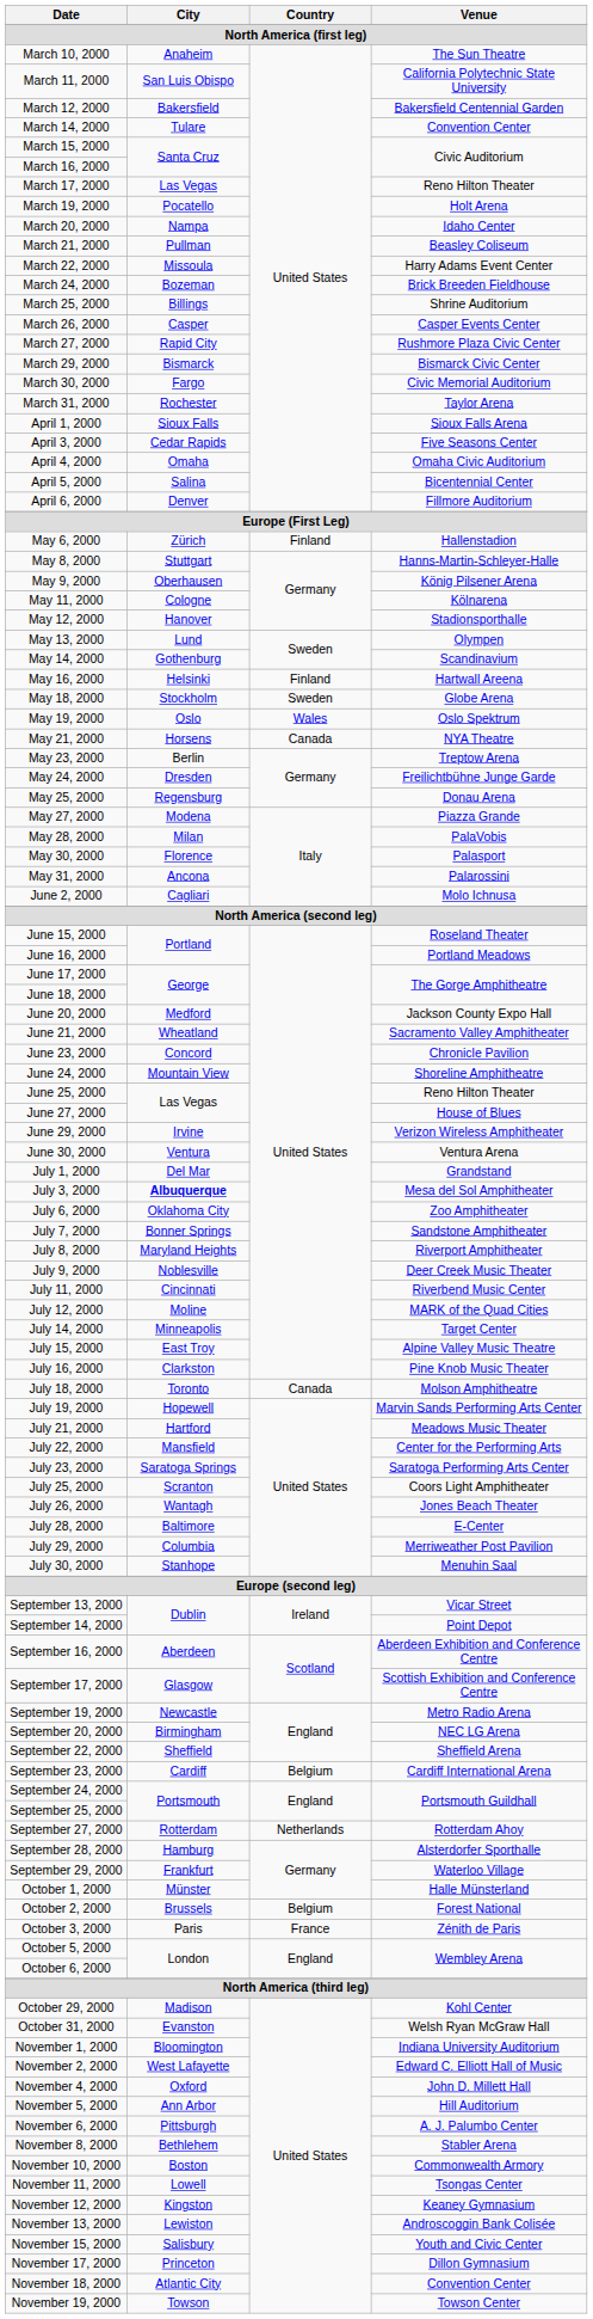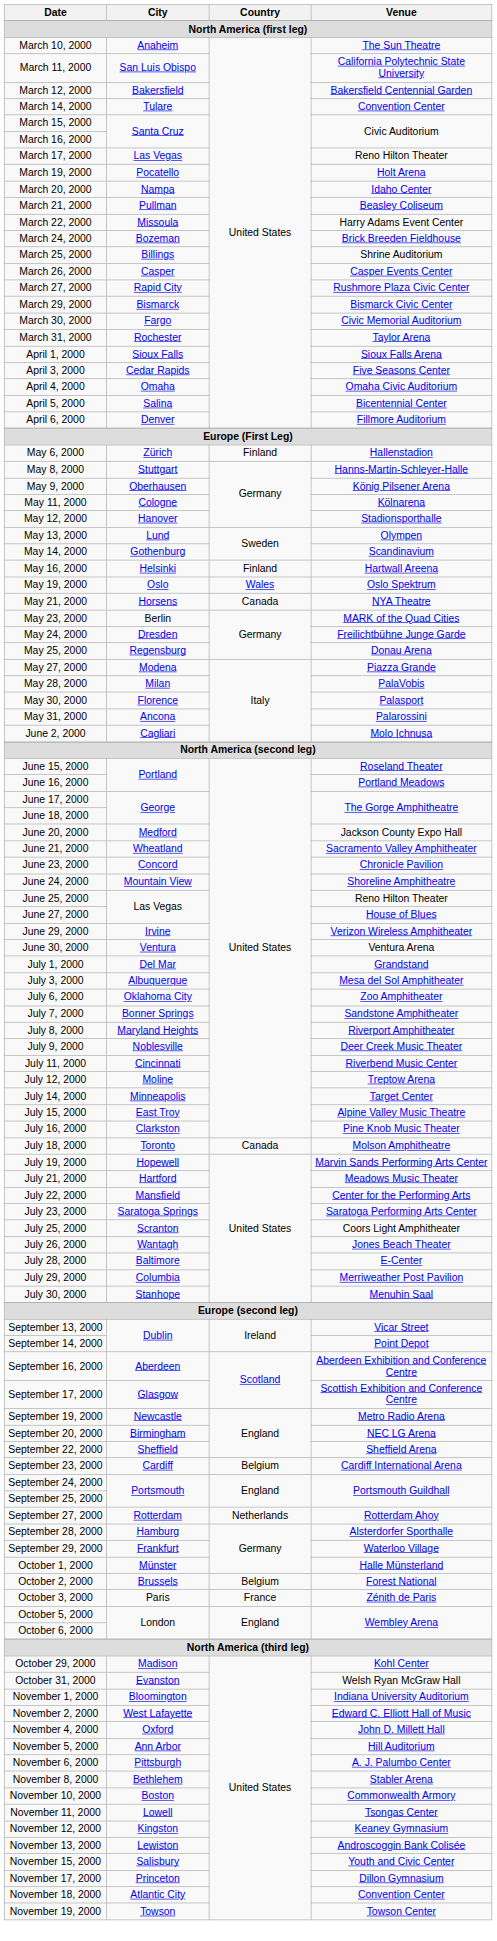 <table class="wikitable" style="text-align:center;">
 <tr>
 <th width="150">Date</th>
 <th width="150">City</th>
 <th width="150">Country</th>
 <th width="270">Venue</th>
 </tr>
 <tr>
 </tr>
 <tr style="background:#ddd;">
 <td colspan="4"><strong>North America (first leg)</strong></td>
 </tr>
 <tr>
 <td>March 10, 2000</td>
 <td><a href='#'>Anaheim</a></td>
 <td rowspan="23">United States</td>
 <td><a href='#'>The Sun Theatre</a></td>
 </tr>
 <tr>
 <td>March 11, 2000</td>
 <td><a href='#'>San Luis Obispo</a></td>
 <td><a href='#'>California Polytechnic State University</a></td>
 </tr>
 <tr>
 <td>March 12, 2000</td>
 <td><a href='#'>Bakersfield</a></td>
 <td><a href='#'>Bakersfield Centennial Garden</a></td>
 </tr>
 <tr>
 <td>March 14, 2000</td>
 <td><a href='#'>Tulare</a></td>
 <td><a href='#'>Convention Center</a></td>
 </tr>
 <tr>
 <td>March 15, 2000</td>
 <td rowspan="2"><a href='#'>Santa Cruz</a></td>
 <td rowspan="2">Civic Auditorium</td>
 </tr>
 <tr>
 <td>March 16, 2000</td>
 </tr>
 <tr>
 <td>March 17, 2000</td>
 <td><a href='#'>Las Vegas</a></td>
 <td>Reno Hilton Theater</td>
 </tr>
 <tr>
 <td>March 19, 2000</td>
 <td><a href='#'>Pocatello</a></td>
 <td><a href='#'>Holt Arena</a></td>
 </tr>
 <tr>
 <td>March 20, 2000</td>
 <td><a href='#'>Nampa</a></td>
 <td><a href='#'>Idaho Center</a></td>
 </tr>
 <tr>
 <td>March 21, 2000</td>
 <td><a href='#'>Pullman</a></td>
 <td><a href='#'>Beasley Coliseum</a></td>
 </tr>
 <tr>
 <td>March 22, 2000</td>
 <td><a href='#'>Missoula</a></td>
 <td>Harry Adams Event Center</td>
 </tr>
 <tr>
 <td>March 24, 2000</td>
 <td><a href='#'>Bozeman</a></td>
 <td><a href='#'>Brick Breeden Fieldhouse</a></td>
 </tr>
 <tr>
 <td>March 25, 2000</td>
 <td><a href='#'>Billings</a></td>
 <td>Shrine Auditorium</td>
 </tr>
 <tr>
 <td>March 26, 2000</td>
 <td><a href='#'>Casper</a></td>
 <td><a href='#'>Casper Events Center</a></td>
 </tr>
 <tr>
 <td>March 27, 2000</td>
 <td><a href='#'>Rapid City</a></td>
 <td><a href='#'>Rushmore Plaza Civic Center</a></td>
 </tr>
 <tr>
 <td>March 29, 2000</td>
 <td><a href='#'>Bismarck</a></td>
 <td><a href='#'>Bismarck Civic Center</a></td>
 </tr>
 <tr>
 <td>March 30, 2000</td>
 <td><a href='#'>Fargo</a></td>
 <td><a href='#'>Civic Memorial Auditorium</a></td>
 </tr>
 <tr>
 <td>March 31, 2000</td>
 <td><a href='#'>Rochester</a></td>
 <td><a href='#'>Taylor Arena</a></td>
 </tr>
 <tr>
 <td>April 1, 2000</td>
 <td><a href='#'>Sioux Falls</a></td>
 <td><a href='#'>Sioux Falls Arena</a></td>
 </tr>
 <tr>
 <td>April 3, 2000</td>
 <td><a href='#'>Cedar Rapids</a></td>
 <td><a href='#'>Five Seasons Center</a></td>
 </tr>
 <tr>
 <td>April 4, 2000</td>
 <td><a href='#'>Omaha</a></td>
 <td><a href='#'>Omaha Civic Auditorium</a></td>
 </tr>
 <tr>
 <td>April 5, 2000</td>
 <td><a href='#'>Salina</a></td>
 <td><a href='#'>Bicentennial Center</a></td>
 </tr>
 <tr>
 <td>April 6, 2000</td>
 <td><a href='#'>Denver</a></td>
 <td><a href='#'>Fillmore Auditorium</a></td>
 </tr>
 <tr>
 </tr>
 <tr style="background:#ddd;">
 <td colspan="4"><strong>Europe (First Leg)</strong></td>
 </tr>
 <tr>
 <td>May 6, 2000</td>
 <td><a href='#'>Zürich</a></td>
 <td>Finland</td>
 <td><a href='#'>Hallenstadion</a></td>
 </tr>
 <tr>
 <td>May 8, 2000</td>
 <td><a href='#'>Stuttgart</a></td>
 <td rowspan="4">Germany</td>
 <td><a href='#'>Hanns-Martin-Schleyer-Halle</a></td>
 </tr>
 <tr>
 <td>May 9, 2000</td>
 <td><a href='#'>Oberhausen</a></td>
 <td><a href='#'>König Pilsener Arena</a></td>
 </tr>
 <tr>
 <td>May 11, 2000</td>
 <td><a href='#'>Cologne</a></td>
 <td><a href='#'>Kölnarena</a></td>
 </tr>
 <tr>
 <td>May 12, 2000</td>
 <td><a href='#'>Hanover</a></td>
 <td><a href='#'>Stadionsporthalle</a></td>
 </tr>
 <tr>
 <td>May 13, 2000</td>
 <td><a href='#'>Lund</a></td>
 <td rowspan="2">Sweden</td>
 <td><a href='#'>Olympen</a></td>
 </tr>
 <tr>
 <td>May 14, 2000</td>
 <td><a href='#'>Gothenburg</a></td>
 <td><a href='#'>Scandinavium</a></td>
 </tr>
 <tr>
 <td>May 16, 2000</td>
 <td><a href='#'>Helsinki</a></td>
 <td>Finland</td>
 <td><a href='#'>Hartwall Areena</a></td>
 </tr>
 <tr>
-<td>May 18, 2000</td>
-<td><a href='#'>Stockholm</a></td>
-<td>Sweden</td>
-<td><a href='#'>Globe Arena</a></td>
-</tr>
-<tr>
 <td>May 19, 2000</td>
 <td><a href='#'>Oslo</a></td>
 <td><a href='#'>Wales</a></td>
 <td><a href='#'>Oslo Spektrum</a></td>
 </tr>
 <tr>
 <td>May 21, 2000</td>
 <td><a href='#'>Horsens</a></td>
 <td>Canada</td>
 <td><a href='#'>NYA Theatre</a></td>
 </tr>
 <tr>
 <td>May 23, 2000</td>
 <td>Berlin</td>
 <td rowspan="3">Germany</td>
-<td><a href='#'>Treptow Arena</a></td>
+<td><a href='#'>MARK of the Quad Cities</a></td>
 </tr>
 <tr>
 <td>May 24, 2000</td>
 <td><a href='#'>Dresden</a></td>
 <td><a href='#'>Freilichtbühne Junge Garde</a></td>
 </tr>
 <tr>
 <td>May 25, 2000</td>
 <td><a href='#'>Regensburg</a></td>
 <td><a href='#'>Donau Arena</a></td>
 </tr>
 <tr>
 <td>May 27, 2000</td>
 <td><a href='#'>Modena</a></td>
 <td rowspan="5">Italy</td>
 <td><a href='#'>Piazza Grande</a></td>
 </tr>
 <tr>
 <td>May 28, 2000</td>
 <td><a href='#'>Milan</a></td>
 <td><a href='#'>PalaVobis</a></td>
 </tr>
 <tr>
 <td>May 30, 2000</td>
 <td><a href='#'>Florence</a></td>
 <td><a href='#'>Palasport</a></td>
 </tr>
 <tr>
 <td>May 31, 2000</td>
 <td><a href='#'>Ancona</a></td>
 <td><a href='#'>Palarossini</a></td>
 </tr>
 <tr>
 <td>June 2, 2000</td>
 <td><a href='#'>Cagliari</a></td>
 <td><a href='#'>Molo Ichnusa</a></td>
 </tr>
 <tr>
 </tr>
 <tr style="background:#ddd;">
 <td colspan="4"><strong>North America (second leg)</strong></td>
 </tr>
 <tr>
 <td>June 15, 2000</td>
 <td rowspan="2"><a href='#'>Portland</a></td>
 <td rowspan="23">United States</td>
 <td><a href='#'>Roseland Theater</a></td>
 </tr>
 <tr>
 <td>June 16, 2000</td>
 <td><a href='#'>Portland Meadows</a></td>
 </tr>
 <tr>
 <td>June 17, 2000</td>
 <td rowspan="2"><a href='#'>George</a></td>
 <td rowspan="2"><a href='#'>The Gorge Amphitheatre</a></td>
 </tr>
 <tr>
 <td>June 18, 2000</td>
 </tr>
 <tr>
 <td>June 20, 2000</td>
 <td><a href='#'>Medford</a></td>
 <td>Jackson County Expo Hall</td>
 </tr>
 <tr>
 <td>June 21, 2000</td>
 <td><a href='#'>Wheatland</a></td>
 <td><a href='#'>Sacramento Valley Amphitheater</a></td>
 </tr>
 <tr>
 <td>June 23, 2000</td>
 <td><a href='#'>Concord</a></td>
 <td><a href='#'>Chronicle Pavilion</a></td>
 </tr>
 <tr>
 <td>June 24, 2000</td>
 <td><a href='#'>Mountain View</a></td>
 <td><a href='#'>Shoreline Amphitheatre</a></td>
 </tr>
 <tr>
 <td>June 25, 2000</td>
 <td rowspan="2">Las Vegas</td>
 <td>Reno Hilton Theater</td>
 </tr>
 <tr>
 <td>June 27, 2000</td>
 <td><a href='#'>House of Blues</a></td>
 </tr>
 <tr>
 <td>June 29, 2000</td>
 <td><a href='#'>Irvine</a></td>
 <td><a href='#'>Verizon Wireless Amphitheater</a></td>
 </tr>
 <tr>
 <td>June 30, 2000</td>
 <td><a href='#'>Ventura</a></td>
 <td>Ventura Arena</td>
 </tr>
 <tr>
 <td>July 1, 2000</td>
 <td><a href='#'>Del Mar</a></td>
 <td><a href='#'>Grandstand</a></td>
 </tr>
 <tr>
 <td>July 3, 2000</td>
-<td><strong><a href='#'>Albuquerque</a></strong></td>
+<td><a href='#'>Albuquerque</a></td>
 <td><a href='#'>Mesa del Sol Amphitheater</a></td>
 </tr>
 <tr>
 <td>July 6, 2000</td>
 <td><a href='#'>Oklahoma City</a></td>
 <td><a href='#'>Zoo Amphitheater</a></td>
 </tr>
 <tr>
 <td>July 7, 2000</td>
 <td><a href='#'>Bonner Springs</a></td>
 <td><a href='#'>Sandstone Amphitheater</a></td>
 </tr>
 <tr>
 <td>July 8, 2000</td>
 <td><a href='#'>Maryland Heights</a></td>
 <td><a href='#'>Riverport Amphitheater</a></td>
 </tr>
 <tr>
 <td>July 9, 2000</td>
 <td><a href='#'>Noblesville</a></td>
 <td><a href='#'>Deer Creek Music Theater</a></td>
 </tr>
 <tr>
 <td>July 11, 2000</td>
 <td><a href='#'>Cincinnati</a></td>
 <td><a href='#'>Riverbend Music Center</a></td>
 </tr>
 <tr>
 <td>July 12, 2000</td>
 <td><a href='#'>Moline</a></td>
-<td><a href='#'>MARK of the Quad Cities</a></td>
+<td><a href='#'>Treptow Arena</a></td>
 </tr>
 <tr>
 <td>July 14, 2000</td>
 <td><a href='#'>Minneapolis</a></td>
 <td><a href='#'>Target Center</a></td>
 </tr>
 <tr>
 <td>July 15, 2000</td>
 <td><a href='#'>East Troy</a></td>
 <td><a href='#'>Alpine Valley Music Theatre</a></td>
 </tr>
 <tr>
 <td>July 16, 2000</td>
 <td><a href='#'>Clarkston</a></td>
 <td><a href='#'>Pine Knob Music Theater</a></td>
 </tr>
 <tr>
 <td>July 18, 2000</td>
 <td><a href='#'>Toronto</a></td>
 <td>Canada</td>
 <td><a href='#'>Molson Amphitheatre</a></td>
 </tr>
 <tr>
 <td>July 19, 2000</td>
 <td><a href='#'>Hopewell</a></td>
 <td rowspan="9">United States</td>
 <td><a href='#'>Marvin Sands Performing Arts Center</a></td>
 </tr>
 <tr>
 <td>July 21, 2000</td>
 <td><a href='#'>Hartford</a></td>
 <td><a href='#'>Meadows Music Theater</a></td>
 </tr>
 <tr>
 <td>July 22, 2000</td>
 <td><a href='#'>Mansfield</a></td>
 <td><a href='#'>Center for the Performing Arts</a></td>
 </tr>
 <tr>
 <td>July 23, 2000</td>
 <td><a href='#'>Saratoga Springs</a></td>
 <td><a href='#'>Saratoga Performing Arts Center</a></td>
 </tr>
 <tr>
 <td>July 25, 2000</td>
 <td><a href='#'>Scranton</a></td>
 <td>Coors Light Amphitheater</td>
 </tr>
 <tr>
 <td>July 26, 2000</td>
 <td><a href='#'>Wantagh</a></td>
 <td><a href='#'>Jones Beach Theater</a></td>
 </tr>
 <tr>
 <td>July 28, 2000</td>
 <td><a href='#'>Baltimore</a></td>
 <td><a href='#'>E-Center</a></td>
 </tr>
 <tr>
 <td>July 29, 2000</td>
 <td><a href='#'>Columbia</a></td>
 <td><a href='#'>Merriweather Post Pavilion</a></td>
 </tr>
 <tr>
 <td>July 30, 2000</td>
 <td><a href='#'>Stanhope</a></td>
 <td><a href='#'>Menuhin Saal</a></td>
 </tr>
 <tr>
 </tr>
 <tr style="background:#ddd;">
 <td colspan="4"><strong>Europe (second leg)</strong></td>
 </tr>
 <tr>
 <td>September 13, 2000</td>
 <td rowspan="2"><a href='#'>Dublin</a></td>
 <td rowspan="2">Ireland</td>
 <td><a href='#'>Vicar Street</a></td>
 </tr>
 <tr>
 <td>September 14, 2000</td>
 <td><a href='#'>Point Depot</a></td>
 </tr>
 <tr>
 <td>September 16, 2000</td>
 <td><a href='#'>Aberdeen</a></td>
 <td rowspan="2"><a href='#'>Scotland</a></td>
 <td><a href='#'>Aberdeen Exhibition and Conference Centre</a></td>
 </tr>
 <tr>
 <td>September 17, 2000</td>
 <td><a href='#'>Glasgow</a></td>
 <td><a href='#'>Scottish Exhibition and Conference Centre</a></td>
 </tr>
 <tr>
 <td>September 19, 2000</td>
 <td><a href='#'>Newcastle</a></td>
 <td rowspan="3">England</td>
 <td><a href='#'>Metro Radio Arena</a></td>
 </tr>
 <tr>
 <td>September 20, 2000</td>
 <td><a href='#'>Birmingham</a></td>
 <td><a href='#'>NEC LG Arena</a></td>
 </tr>
 <tr>
 <td>September 22, 2000</td>
 <td><a href='#'>Sheffield</a></td>
 <td><a href='#'>Sheffield Arena</a></td>
 </tr>
 <tr>
 <td>September 23, 2000</td>
 <td><a href='#'>Cardiff</a></td>
 <td>Belgium</td>
 <td><a href='#'>Cardiff International Arena</a></td>
 </tr>
 <tr>
 <td>September 24, 2000</td>
 <td rowspan="2"><a href='#'>Portsmouth</a></td>
 <td rowspan="2">England</td>
 <td rowspan="2"><a href='#'>Portsmouth Guildhall</a></td>
 </tr>
 <tr>
 <td>September 25, 2000</td>
 </tr>
 <tr>
 <td>September 27, 2000</td>
 <td><a href='#'>Rotterdam</a></td>
 <td>Netherlands</td>
 <td><a href='#'>Rotterdam Ahoy</a></td>
 </tr>
 <tr>
 <td>September 28, 2000</td>
 <td><a href='#'>Hamburg</a></td>
 <td rowspan="3">Germany</td>
 <td><a href='#'>Alsterdorfer Sporthalle</a></td>
 </tr>
 <tr>
 <td>September 29, 2000</td>
 <td><a href='#'>Frankfurt</a></td>
 <td><a href='#'>Waterloo Village</a></td>
 </tr>
 <tr>
 <td>October 1, 2000</td>
 <td><a href='#'>Münster</a></td>
 <td><a href='#'>Halle Münsterland</a></td>
 </tr>
 <tr>
 <td>October 2, 2000</td>
 <td><a href='#'>Brussels</a></td>
 <td>Belgium</td>
 <td><a href='#'>Forest National</a></td>
 </tr>
 <tr>
 <td>October 3, 2000</td>
 <td>Paris</td>
 <td>France</td>
 <td><a href='#'>Zénith de Paris</a></td>
 </tr>
 <tr>
 <td>October 5, 2000</td>
 <td rowspan="2">London</td>
 <td rowspan="2">England</td>
 <td rowspan="2"><a href='#'>Wembley Arena</a></td>
 </tr>
 <tr>
 <td>October 6, 2000</td>
 </tr>
 <tr>
 </tr>
 <tr style="background:#ddd;">
 <td colspan="4"><strong>North America (third leg)</strong></td>
 </tr>
 <tr>
 <td>October 29, 2000</td>
 <td><a href='#'>Madison</a></td>
 <td rowspan="16">United States</td>
 <td><a href='#'>Kohl Center</a></td>
 </tr>
 <tr>
 <td>October 31, 2000</td>
 <td><a href='#'>Evanston</a></td>
 <td>Welsh Ryan McGraw Hall</td>
 </tr>
 <tr>
 <td>November 1, 2000</td>
 <td><a href='#'>Bloomington</a></td>
 <td><a href='#'>Indiana University Auditorium</a></td>
 </tr>
 <tr>
 <td>November 2, 2000</td>
 <td><a href='#'>West Lafayette</a></td>
 <td><a href='#'>Edward C. Elliott Hall of Music</a></td>
 </tr>
 <tr>
 <td>November 4, 2000</td>
 <td><a href='#'>Oxford</a></td>
 <td><a href='#'>John D. Millett Hall</a></td>
 </tr>
 <tr>
 <td>November 5, 2000</td>
 <td><a href='#'>Ann Arbor</a></td>
 <td><a href='#'>Hill Auditorium</a></td>
 </tr>
 <tr>
 <td>November 6, 2000</td>
 <td><a href='#'>Pittsburgh</a></td>
 <td><a href='#'>A. J. Palumbo Center</a></td>
 </tr>
 <tr>
 <td>November 8, 2000</td>
 <td><a href='#'>Bethlehem</a></td>
 <td><a href='#'>Stabler Arena</a></td>
 </tr>
 <tr>
 <td>November 10, 2000</td>
 <td><a href='#'>Boston</a></td>
 <td><a href='#'>Commonwealth Armory</a></td>
 </tr>
 <tr>
 <td>November 11, 2000</td>
 <td><a href='#'>Lowell</a></td>
 <td><a href='#'>Tsongas Center</a></td>
 </tr>
 <tr>
 <td>November 12, 2000</td>
 <td><a href='#'>Kingston</a></td>
 <td><a href='#'>Keaney Gymnasium</a></td>
 </tr>
 <tr>
 <td>November 13, 2000</td>
 <td><a href='#'>Lewiston</a></td>
 <td><a href='#'>Androscoggin Bank Colisée</a></td>
 </tr>
 <tr>
 <td>November 15, 2000</td>
 <td><a href='#'>Salisbury</a></td>
 <td><a href='#'>Youth and Civic Center</a></td>
 </tr>
 <tr>
 <td>November 17, 2000</td>
 <td><a href='#'>Princeton</a></td>
 <td><a href='#'>Dillon Gymnasium</a></td>
 </tr>
 <tr>
 <td>November 18, 2000</td>
 <td><a href='#'>Atlantic City</a></td>
 <td><a href='#'>Convention Center</a></td>
 </tr>
 <tr>
 <td>November 19, 2000</td>
 <td><a href='#'>Towson</a></td>
 <td><a href='#'>Towson Center</a></td>
 </tr>
 </table>
